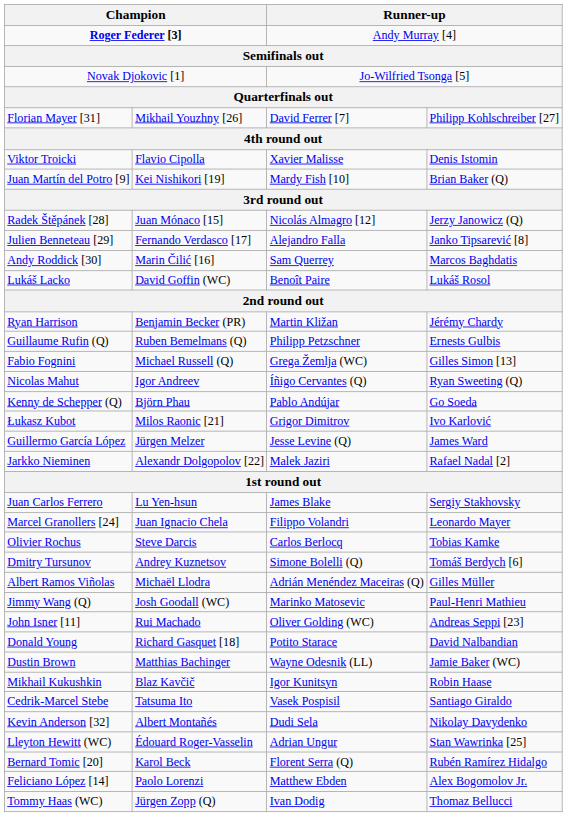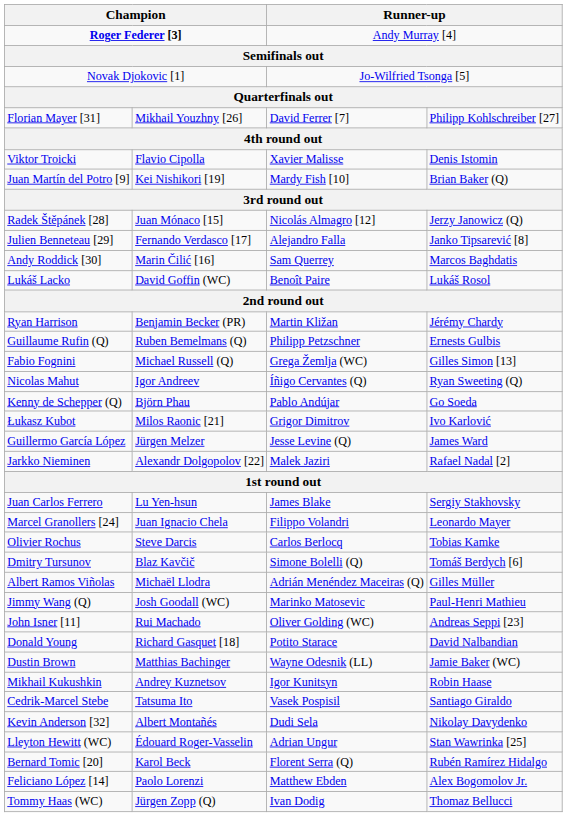 <table class="wikitable collapsible collapsed" style="font-size:90%">
 <tr style="font-size:110%">
 <th colspan="2"><strong>Champion</strong></th>
 <th colspan="2">Runner-up</th>
 </tr>
 <tr align=center>
 <td colspan="2"> <strong><a href='#'>Roger Federer</a> [3]</strong></td>
 <td colspan="2"> <a href='#'>Andy Murray</a> [4]</td>
 </tr>
 <tr style="font-size:110%">
 <th colspan="4">Semifinals out</th>
 </tr>
 <tr align=center>
 <td colspan="2"> <a href='#'>Novak Djokovic</a> [1]</td>
 <td colspan="2"> <a href='#'>Jo-Wilfried Tsonga</a> [5]</td>
 </tr>
 <tr style="font-size:110%">
 <th colspan="4">Quarterfinals out</th>
 </tr>
 <tr>
 <td> <a href='#'>Florian Mayer</a> [31]</td>
 <td> <a href='#'>Mikhail Youzhny</a> [26]</td>
 <td> <a href='#'>David Ferrer</a> [7]</td>
 <td> <a href='#'>Philipp Kohlschreiber</a> [27]</td>
 </tr>
 <tr style="font-size:110%">
 <th colspan="4">4th round out</th>
 </tr>
 <tr>
 <td> <a href='#'>Viktor Troicki</a></td>
 <td> <a href='#'>Flavio Cipolla</a></td>
 <td> <a href='#'>Xavier Malisse</a></td>
 <td> <a href='#'>Denis Istomin</a></td>
 </tr>
 <tr>
 <td> <a href='#'>Juan Martín del Potro</a> [9]</td>
 <td> <a href='#'>Kei Nishikori</a> [19]</td>
 <td> <a href='#'>Mardy Fish</a> [10]</td>
 <td> <a href='#'>Brian Baker</a> (Q)</td>
 </tr>
 <tr style="font-size:110%">
 <th colspan="4">3rd round out</th>
 </tr>
 <tr>
 <td> <a href='#'>Radek Štěpánek</a> [28]</td>
 <td> <a href='#'>Juan Mónaco</a> [15]</td>
 <td> <a href='#'>Nicolás Almagro</a> [12]</td>
 <td> <a href='#'>Jerzy Janowicz</a> (Q)</td>
 </tr>
 <tr>
 <td> <a href='#'>Julien Benneteau</a> [29]</td>
 <td> <a href='#'>Fernando Verdasco</a> [17]</td>
 <td> <a href='#'>Alejandro Falla</a></td>
 <td> <a href='#'>Janko Tipsarević</a> [8]</td>
 </tr>
 <tr>
 <td> <a href='#'>Andy Roddick</a> [30]</td>
 <td> <a href='#'>Marin Čilić</a> [16]</td>
 <td> <a href='#'>Sam Querrey</a></td>
 <td> <a href='#'>Marcos Baghdatis</a></td>
 </tr>
 <tr>
 <td> <a href='#'>Lukáš Lacko</a></td>
 <td> <a href='#'>David Goffin</a> (WC)</td>
 <td> <a href='#'>Benoît Paire</a></td>
 <td> <a href='#'>Lukáš Rosol</a></td>
 </tr>
 <tr style="font-size:110%">
 <th colspan="4">2nd round out</th>
 </tr>
 <tr>
 <td> <a href='#'>Ryan Harrison</a></td>
 <td> <a href='#'>Benjamin Becker</a> (PR)</td>
 <td> <a href='#'>Martin Kližan</a></td>
 <td> <a href='#'>Jérémy Chardy</a></td>
 </tr>
 <tr>
 <td> <a href='#'>Guillaume Rufin</a> (Q)</td>
 <td> <a href='#'>Ruben Bemelmans</a> (Q)</td>
 <td> <a href='#'>Philipp Petzschner</a></td>
 <td> <a href='#'>Ernests Gulbis</a></td>
 </tr>
 <tr>
 <td> <a href='#'>Fabio Fognini</a></td>
 <td> <a href='#'>Michael Russell</a> (Q)</td>
 <td> <a href='#'>Grega Žemlja</a> (WC)</td>
 <td> <a href='#'>Gilles Simon</a> [13]</td>
 </tr>
 <tr>
 <td> <a href='#'>Nicolas Mahut</a></td>
 <td> <a href='#'>Igor Andreev</a></td>
 <td> <a href='#'>Íñigo Cervantes</a> (Q)</td>
 <td> <a href='#'>Ryan Sweeting</a> (Q)</td>
 </tr>
 <tr>
 <td> <a href='#'>Kenny de Schepper</a> (Q)</td>
 <td> <a href='#'>Björn Phau</a></td>
 <td> <a href='#'>Pablo Andújar</a></td>
 <td> <a href='#'>Go Soeda</a></td>
 </tr>
 <tr>
 <td> <a href='#'>Łukasz Kubot</a></td>
 <td> <a href='#'>Milos Raonic</a> [21]</td>
 <td> <a href='#'>Grigor Dimitrov</a></td>
 <td> <a href='#'>Ivo Karlović</a></td>
 </tr>
 <tr>
 <td> <a href='#'>Guillermo García López</a></td>
 <td> <a href='#'>Jürgen Melzer</a></td>
 <td> <a href='#'>Jesse Levine</a> (Q)</td>
 <td> <a href='#'>James Ward</a></td>
 </tr>
 <tr>
 <td> <a href='#'>Jarkko Nieminen</a></td>
 <td> <a href='#'>Alexandr Dolgopolov</a> [22]</td>
 <td> <a href='#'>Malek Jaziri</a></td>
 <td> <a href='#'>Rafael Nadal</a> [2]</td>
 </tr>
 <tr style="font-size:110%">
 <th colspan="4">1st round out</th>
 </tr>
 <tr>
 <td> <a href='#'>Juan Carlos Ferrero</a></td>
 <td> <a href='#'>Lu Yen-hsun</a></td>
 <td> <a href='#'>James Blake</a></td>
 <td> <a href='#'>Sergiy Stakhovsky</a></td>
 </tr>
 <tr>
 <td> <a href='#'>Marcel Granollers</a> [24]</td>
 <td> <a href='#'>Juan Ignacio Chela</a></td>
 <td> <a href='#'>Filippo Volandri</a></td>
 <td> <a href='#'>Leonardo Mayer</a></td>
 </tr>
 <tr>
 <td> <a href='#'>Olivier Rochus</a></td>
 <td> <a href='#'>Steve Darcis</a></td>
 <td> <a href='#'>Carlos Berlocq</a></td>
 <td> <a href='#'>Tobias Kamke</a></td>
 </tr>
 <tr>
 <td> <a href='#'>Dmitry Tursunov</a></td>
-<td> <a href='#'>Andrey Kuznetsov</a></td>
+<td> <a href='#'>Blaz Kavčič</a></td>
 <td> <a href='#'>Simone Bolelli</a> (Q)</td>
 <td> <a href='#'>Tomáš Berdych</a> [6]</td>
 </tr>
 <tr>
 <td> <a href='#'>Albert Ramos Viñolas</a></td>
 <td> <a href='#'>Michaël Llodra</a></td>
 <td> <a href='#'>Adrián Menéndez Maceiras</a> (Q)</td>
 <td> <a href='#'>Gilles Müller</a></td>
 </tr>
 <tr>
 <td> <a href='#'>Jimmy Wang</a> (Q)</td>
 <td> <a href='#'>Josh Goodall</a> (WC)</td>
 <td> <a href='#'>Marinko Matosevic</a></td>
 <td> <a href='#'>Paul-Henri Mathieu</a></td>
 </tr>
 <tr>
 <td> <a href='#'>John Isner</a> [11]</td>
 <td> <a href='#'>Rui Machado</a></td>
 <td> <a href='#'>Oliver Golding</a> (WC)</td>
 <td> <a href='#'>Andreas Seppi</a> [23]</td>
 </tr>
 <tr>
 <td> <a href='#'>Donald Young</a></td>
 <td> <a href='#'>Richard Gasquet</a> [18]</td>
 <td> <a href='#'>Potito Starace</a></td>
 <td> <a href='#'>David Nalbandian</a></td>
 </tr>
 <tr>
 <td> <a href='#'>Dustin Brown</a></td>
 <td> <a href='#'>Matthias Bachinger</a></td>
 <td> <a href='#'>Wayne Odesnik</a> (LL)</td>
 <td> <a href='#'>Jamie Baker</a> (WC)</td>
 </tr>
 <tr>
 <td> <a href='#'>Mikhail Kukushkin</a></td>
-<td> <a href='#'>Blaz Kavčič</a></td>
+<td> <a href='#'>Andrey Kuznetsov</a></td>
 <td> <a href='#'>Igor Kunitsyn</a></td>
 <td> <a href='#'>Robin Haase</a></td>
 </tr>
 <tr>
 <td> <a href='#'>Cedrik-Marcel Stebe</a></td>
 <td> <a href='#'>Tatsuma Ito</a></td>
 <td> <a href='#'>Vasek Pospisil</a></td>
 <td> <a href='#'>Santiago Giraldo</a></td>
 </tr>
 <tr>
 <td> <a href='#'>Kevin Anderson</a> [32]</td>
 <td> <a href='#'>Albert Montañés</a></td>
 <td> <a href='#'>Dudi Sela</a></td>
 <td> <a href='#'>Nikolay Davydenko</a></td>
 </tr>
 <tr>
 <td> <a href='#'>Lleyton Hewitt</a> (WC)</td>
 <td> <a href='#'>Édouard Roger-Vasselin</a></td>
 <td> <a href='#'>Adrian Ungur</a></td>
 <td> <a href='#'>Stan Wawrinka</a> [25]</td>
 </tr>
 <tr>
 <td> <a href='#'>Bernard Tomic</a> [20]</td>
 <td> <a href='#'>Karol Beck</a></td>
 <td> <a href='#'>Florent Serra</a> (Q)</td>
 <td> <a href='#'>Rubén Ramírez Hidalgo</a></td>
 </tr>
 <tr>
 <td> <a href='#'>Feliciano López</a> [14]</td>
 <td> <a href='#'>Paolo Lorenzi</a></td>
 <td> <a href='#'>Matthew Ebden</a></td>
 <td> <a href='#'>Alex Bogomolov Jr.</a></td>
 </tr>
 <tr>
 <td> <a href='#'>Tommy Haas</a> (WC)</td>
 <td> <a href='#'>Jürgen Zopp</a> (Q)</td>
 <td> <a href='#'>Ivan Dodig</a></td>
 <td> <a href='#'>Thomaz Bellucci</a></td>
 </tr>
 </table>
